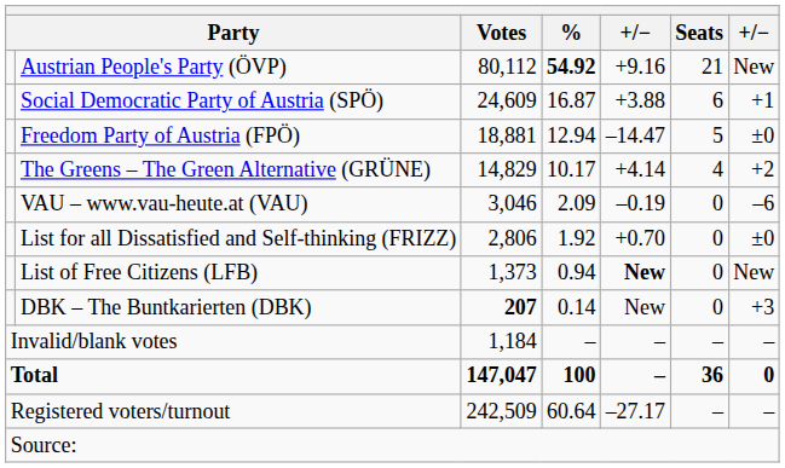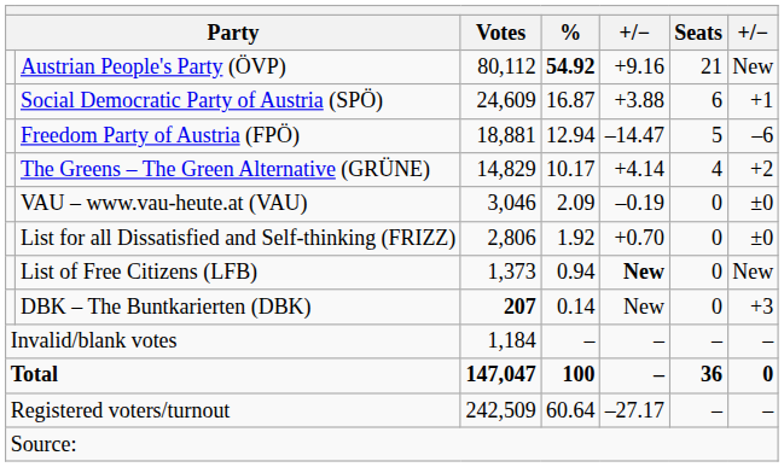 <table class=wikitable style=text-align:right>
 <tr>
 <th colspan="7"></th>
 </tr>
 <tr>
 <th colspan=2>Party</th>
 <th>Votes</th>
 <th>%</th>
 <th>+/−</th>
 <th>Seats</th>
 <th>+/−</th>
 </tr>
 <tr>
 <td bgcolor=></td>
 <td align=left><a href='#'>Austrian People's Party</a> (ÖVP)</td>
 <td>80,112</td>
 <td><strong>54.92</strong></td>
 <td>+9.16</td>
 <td>21</td>
 <td>New</td>
 </tr>
 <tr>
 <td bgcolor=></td>
 <td align=left><a href='#'>Social Democratic Party of Austria</a> (SPÖ)</td>
 <td>24,609</td>
 <td>16.87</td>
 <td>+3.88</td>
 <td>6</td>
 <td>+1</td>
 </tr>
 <tr>
 <td bgcolor=></td>
 <td align=left><a href='#'>Freedom Party of Austria</a> (FPÖ)</td>
 <td>18,881</td>
 <td>12.94</td>
 <td>–14.47</td>
 <td>5</td>
-<td>±0</td>
+<td>–6</td>
 </tr>
 <tr>
 <td bgcolor=></td>
 <td align=left><a href='#'>The Greens – The Green Alternative</a> (GRÜNE)</td>
 <td>14,829</td>
 <td>10.17</td>
 <td>+4.14</td>
 <td>4</td>
 <td>+2</td>
 </tr>
 <tr>
 <td></td>
 <td align=left>VAU – www.vau-heute.at (VAU)</td>
 <td>3,046</td>
 <td>2.09</td>
 <td>–0.19</td>
 <td>0</td>
-<td>–6</td>
+<td>±0</td>
 </tr>
 <tr>
 <td></td>
 <td align=left>List for all Dissatisfied and Self-thinking (FRIZZ)</td>
 <td>2,806</td>
 <td>1.92</td>
 <td>+0.70</td>
 <td>0</td>
 <td>±0</td>
 </tr>
 <tr>
 <td></td>
 <td align=left>List of Free Citizens (LFB)</td>
 <td>1,373</td>
 <td>0.94</td>
 <td><strong>New</strong></td>
 <td>0</td>
 <td>New</td>
 </tr>
 <tr>
 <td></td>
 <td align=left>DBK – The Buntkarierten (DBK)</td>
 <td><strong>207</strong></td>
 <td>0.14</td>
 <td>New</td>
 <td>0</td>
 <td>+3</td>
 </tr>
 <tr>
 <td colspan=2 align=left>Invalid/blank votes</td>
 <td>1,184</td>
 <td>–</td>
 <td>–</td>
 <td>–</td>
 <td>–</td>
 </tr>
 <tr>
 <td colspan=2 align=left><strong>Total</strong></td>
 <td><strong>147,047</strong></td>
 <td><strong>100</strong></td>
 <td><strong>–</strong></td>
 <td><strong>36</strong></td>
 <td><strong>0</strong></td>
 </tr>
 <tr>
 <td align=left colspan=2>Registered voters/turnout</td>
 <td>242,509</td>
 <td>60.64</td>
 <td>–27.17</td>
 <td>–</td>
 <td>–</td>
 </tr>
 <tr>
 <td align=left colspan=7>Source: </td>
 </tr>
 </table>
